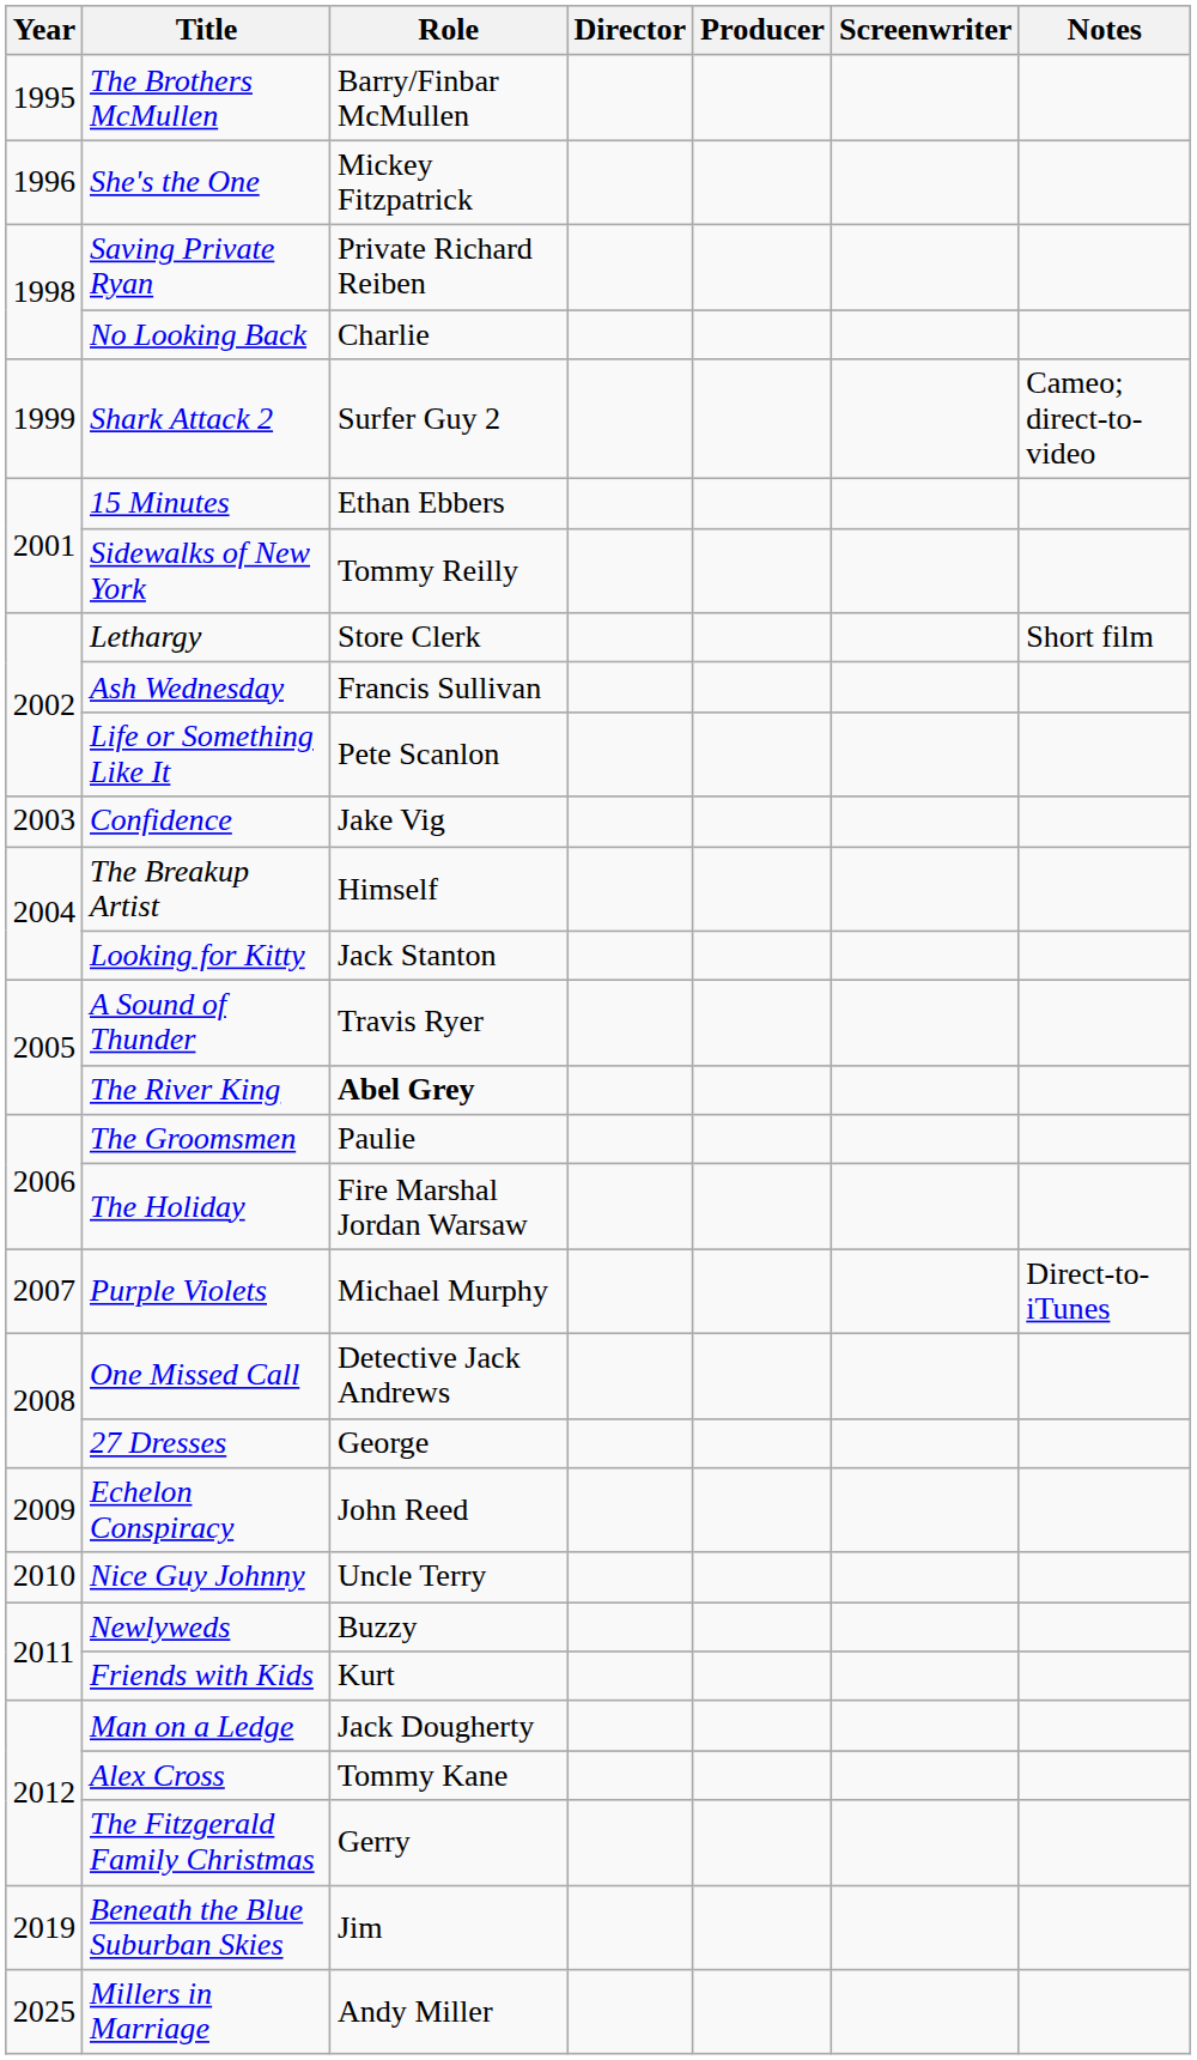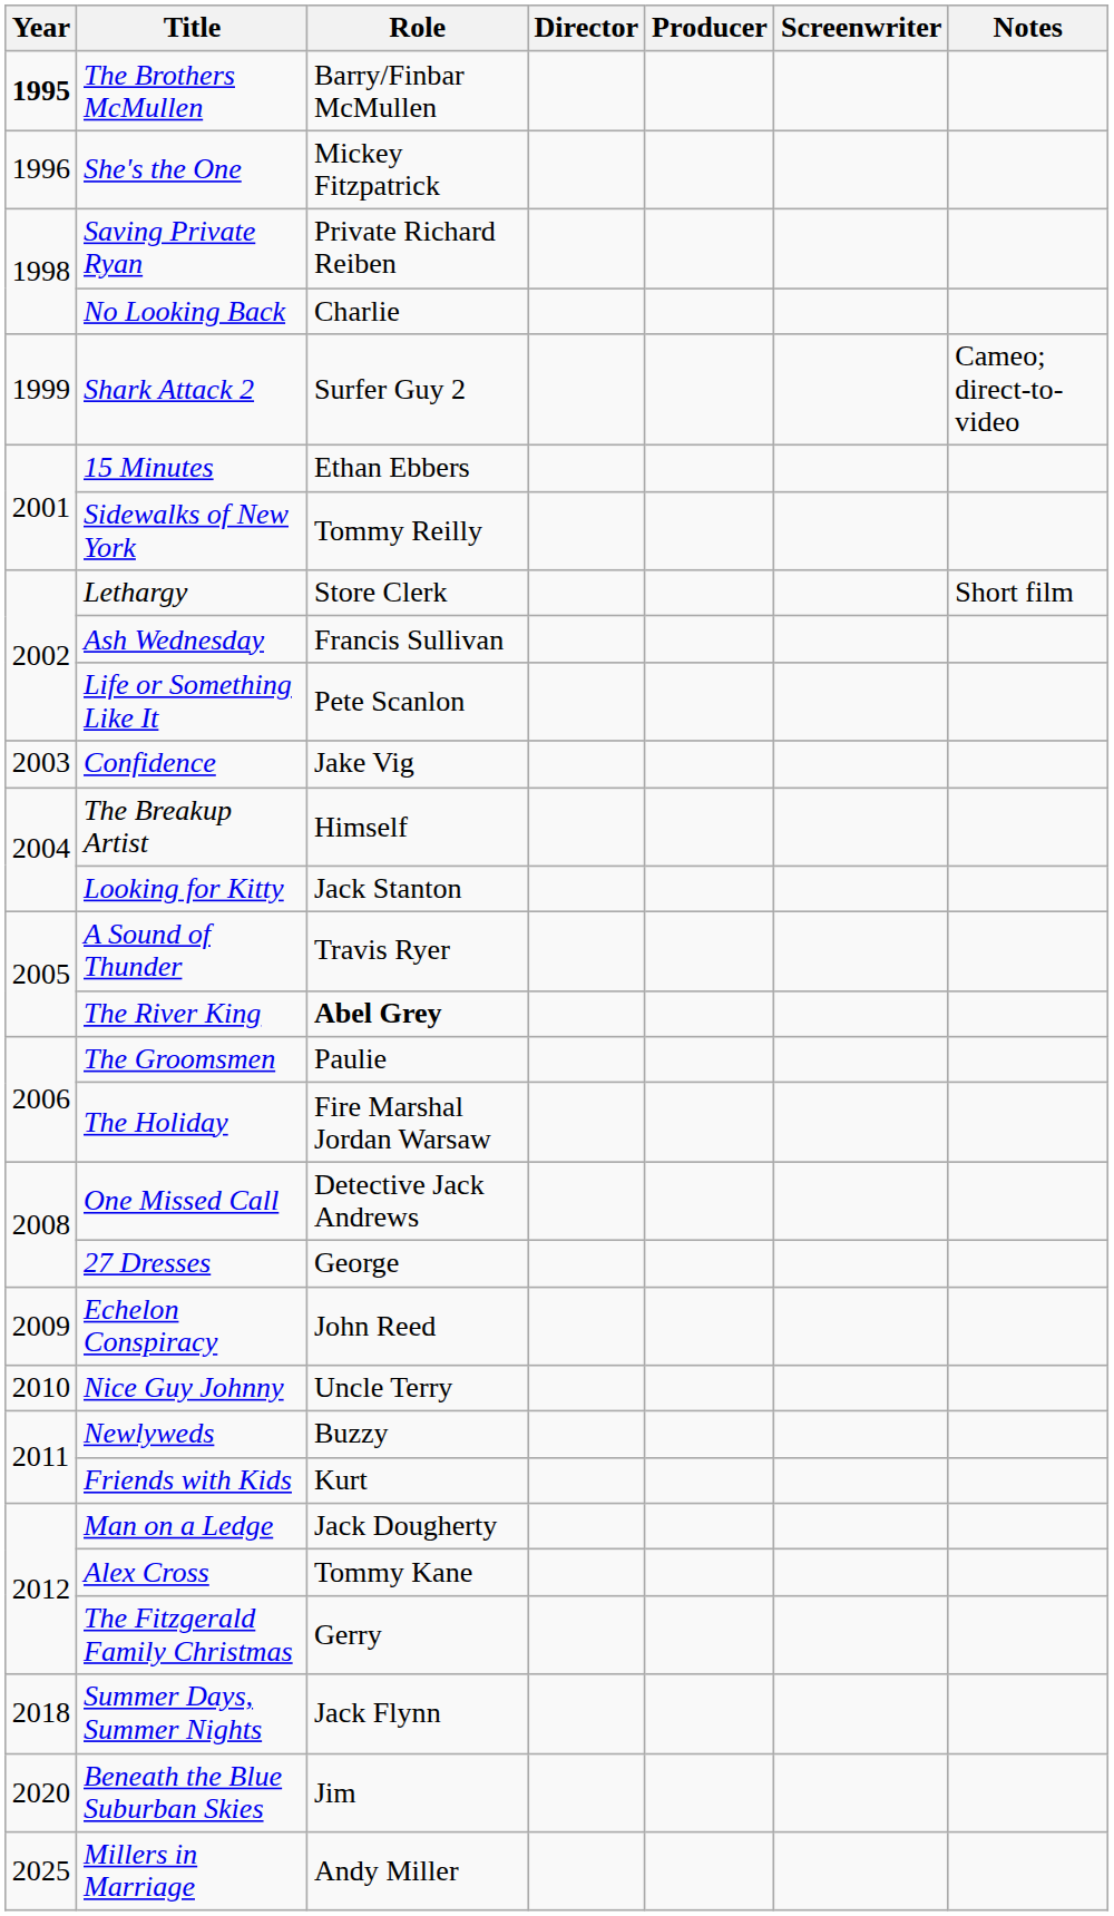 <table class="wikitable sortable">
 <tr>
 <th>Year</th>
 <th>Title</th>
 <th>Role</th>
 <th>Director</th>
 <th>Producer</th>
 <th>Screenwriter</th>
 <th class=unsortable>Notes</th>
 </tr>
 <tr>
-<td>1995</td>
+<td><strong>1995</strong></td>
 <td><em><a href='#'>The Brothers McMullen</a></em></td>
 <td>Barry/Finbar McMullen</td>
 <td></td>
 <td></td>
 <td></td>
 <td></td>
 </tr>
 <tr>
 <td>1996</td>
 <td><em><a href='#'>She's the One</a></em></td>
 <td>Mickey Fitzpatrick</td>
 <td></td>
 <td></td>
 <td></td>
 <td></td>
 </tr>
 <tr>
 <td rowspan="2">1998</td>
 <td><em><a href='#'>Saving Private Ryan</a></em></td>
 <td>Private Richard Reiben</td>
 <td></td>
 <td></td>
 <td></td>
 <td></td>
 </tr>
 <tr>
 <td><em><a href='#'>No Looking Back</a></em></td>
 <td>Charlie</td>
 <td></td>
 <td></td>
 <td></td>
 <td></td>
 </tr>
 <tr>
 <td>1999</td>
 <td><em><a href='#'>Shark Attack 2</a></em></td>
 <td>Surfer Guy 2</td>
 <td></td>
 <td></td>
 <td></td>
 <td>Cameo; direct-to-video</td>
 </tr>
 <tr>
 <td rowspan="2">2001</td>
 <td><em><a href='#'>15 Minutes</a></em></td>
 <td>Ethan Ebbers</td>
 <td></td>
 <td></td>
 <td></td>
 <td></td>
 </tr>
 <tr>
 <td><em><a href='#'>Sidewalks of New York</a></em></td>
 <td>Tommy Reilly</td>
 <td></td>
 <td></td>
 <td></td>
 <td></td>
 </tr>
 <tr>
 <td rowspan="3">2002</td>
 <td><em>Lethargy</em></td>
 <td>Store Clerk</td>
 <td></td>
 <td></td>
 <td></td>
 <td>Short film</td>
 </tr>
 <tr>
 <td><em><a href='#'>Ash Wednesday</a></em></td>
 <td>Francis Sullivan</td>
 <td></td>
 <td></td>
 <td></td>
 <td></td>
 </tr>
 <tr>
 <td><em><a href='#'>Life or Something Like It</a></em></td>
 <td>Pete Scanlon</td>
 <td></td>
 <td></td>
 <td></td>
 <td></td>
 </tr>
 <tr>
 <td>2003</td>
 <td><em><a href='#'>Confidence</a></em></td>
 <td>Jake Vig</td>
 <td></td>
 <td></td>
 <td></td>
 <td></td>
 </tr>
 <tr>
 <td rowspan="2">2004</td>
 <td><em>The Breakup Artist</em></td>
 <td>Himself</td>
 <td></td>
 <td></td>
 <td></td>
 <td></td>
 </tr>
 <tr>
 <td><em><a href='#'>Looking for Kitty</a></em></td>
 <td>Jack Stanton</td>
 <td></td>
 <td></td>
 <td></td>
 <td></td>
 </tr>
 <tr>
 <td rowspan="2">2005</td>
 <td><em><a href='#'>A Sound of Thunder</a></em></td>
 <td>Travis Ryer</td>
 <td></td>
 <td></td>
 <td></td>
 <td></td>
 </tr>
 <tr>
 <td><em><a href='#'>The River King</a></em></td>
 <td><strong>Abel Grey</strong></td>
 <td></td>
 <td></td>
 <td></td>
 <td></td>
 </tr>
 <tr>
 <td rowspan="2">2006</td>
 <td><em><a href='#'>The Groomsmen</a></em></td>
 <td>Paulie</td>
 <td></td>
 <td></td>
 <td></td>
 <td></td>
 </tr>
 <tr>
 <td><em><a href='#'>The Holiday</a></em></td>
 <td>Fire Marshal Jordan Warsaw</td>
 <td></td>
 <td></td>
 <td></td>
 <td></td>
 </tr>
 <tr>
-<td>2007</td>
-<td><em><a href='#'>Purple Violets</a></em></td>
-<td>Michael Murphy</td>
-<td></td>
-<td></td>
-<td></td>
-<td>Direct-to-<a href='#'>iTunes</a></td>
-</tr>
-<tr>
 <td rowspan="2">2008</td>
 <td><em><a href='#'>One Missed Call</a></em></td>
 <td>Detective Jack Andrews</td>
 <td></td>
 <td></td>
 <td></td>
 <td></td>
 </tr>
 <tr>
 <td><em><a href='#'>27 Dresses</a></em></td>
 <td>George</td>
 <td></td>
 <td></td>
 <td></td>
 <td></td>
 </tr>
 <tr>
 <td>2009</td>
 <td><em><a href='#'>Echelon Conspiracy</a></em></td>
 <td>John Reed</td>
 <td></td>
 <td></td>
 <td></td>
 <td></td>
 </tr>
 <tr>
 <td>2010</td>
 <td><em><a href='#'>Nice Guy Johnny</a></em></td>
 <td>Uncle Terry</td>
 <td></td>
 <td></td>
 <td></td>
 <td></td>
 </tr>
 <tr>
 <td rowspan="2">2011</td>
 <td><em><a href='#'>Newlyweds</a></em></td>
 <td>Buzzy</td>
 <td></td>
 <td></td>
 <td></td>
 <td></td>
 </tr>
 <tr>
 <td><em><a href='#'>Friends with Kids</a></em></td>
 <td>Kurt</td>
 <td></td>
 <td></td>
 <td></td>
 <td></td>
 </tr>
 <tr>
 <td rowspan="3">2012</td>
 <td><em><a href='#'>Man on a Ledge</a></em></td>
 <td>Jack Dougherty</td>
 <td></td>
 <td></td>
 <td></td>
 <td></td>
 </tr>
 <tr>
 <td><em><a href='#'>Alex Cross</a></em></td>
 <td>Tommy Kane</td>
 <td></td>
 <td></td>
 <td></td>
 <td></td>
 </tr>
 <tr>
 <td><em><a href='#'>The Fitzgerald Family Christmas</a></em></td>
 <td>Gerry</td>
 <td></td>
 <td></td>
 <td></td>
 <td></td>
 </tr>
 <tr>
-<td>2019</td>
+<td>2018</td>
+<td><em><a href='#'>Summer Days, Summer Nights</a></em></td>
+<td>Jack Flynn</td>
+<td></td>
+<td></td>
+<td></td>
+<td></td>
+</tr>
+<tr>
+<td>2020</td>
 <td><em><a href='#'>Beneath the Blue Suburban Skies</a></em></td>
 <td>Jim</td>
 <td></td>
 <td></td>
 <td></td>
 <td></td>
 </tr>
 <tr>
 <td>2025</td>
 <td><em><a href='#'>Millers in Marriage</a></em></td>
 <td>Andy Miller</td>
 <td></td>
 <td></td>
 <td></td>
 <td></td>
 </tr>
 </table>
